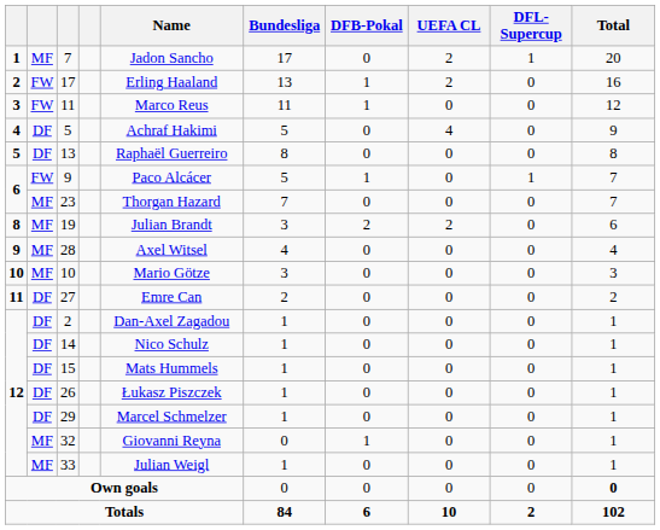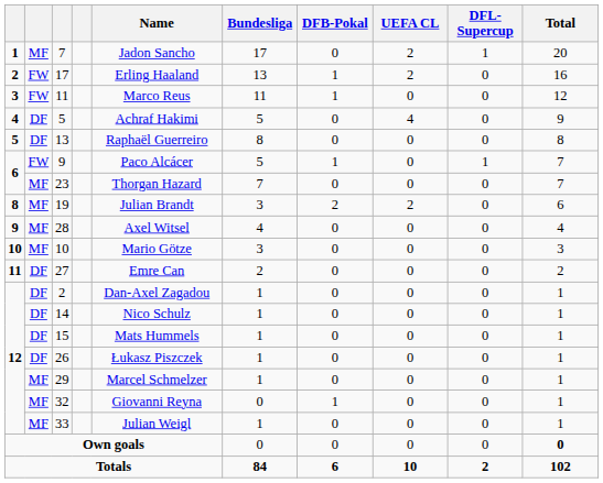 <table class="wikitable" style="text-align:center">
 <tr>
 <th width=15></th>
 <th width=15></th>
 <th width=15></th>
 <th width=15></th>
 <th width=145>Name</th>
 <th width=80><a href='#'>Bundesliga</a></th>
 <th width=80><a href='#'>DFB-Pokal</a></th>
 <th width=80><a href='#'>UEFA CL</a></th>
 <th width=80><a href='#'>DFL-Supercup</a></th>
 <th width=80>Total</th>
 </tr>
 <tr>
 <td><strong>1</strong></td>
 <td><a href='#'>MF</a></td>
 <td>7</td>
 <td></td>
 <td><a href='#'>Jadon Sancho</a></td>
 <td>17</td>
 <td>0</td>
 <td>2</td>
 <td>1</td>
 <td>20</td>
 </tr>
 <tr>
 <td><strong>2</strong></td>
 <td><a href='#'>FW</a></td>
 <td>17</td>
 <td></td>
 <td><a href='#'>Erling Haaland</a></td>
 <td>13</td>
 <td>1</td>
 <td>2</td>
 <td>0</td>
 <td>16</td>
 </tr>
 <tr>
 <td><strong>3</strong></td>
 <td><a href='#'>FW</a></td>
 <td>11</td>
 <td></td>
 <td><a href='#'>Marco Reus</a></td>
 <td>11</td>
 <td>1</td>
 <td>0</td>
 <td>0</td>
 <td>12</td>
 </tr>
 <tr>
 <td><strong>4</strong></td>
 <td><a href='#'>DF</a></td>
 <td>5</td>
 <td></td>
 <td><a href='#'>Achraf Hakimi</a></td>
 <td>5</td>
 <td>0</td>
 <td>4</td>
 <td>0</td>
 <td>9</td>
 </tr>
 <tr>
 <td><strong>5</strong></td>
 <td><a href='#'>DF</a></td>
 <td>13</td>
 <td></td>
 <td><a href='#'>Raphaël Guerreiro</a></td>
 <td>8</td>
 <td>0</td>
 <td>0</td>
 <td>0</td>
 <td>8</td>
 </tr>
 <tr>
 <td rowspan=2><strong>6</strong></td>
 <td><a href='#'>FW</a></td>
 <td>9</td>
 <td></td>
 <td><a href='#'>Paco Alcácer</a></td>
 <td>5</td>
 <td>1</td>
 <td>0</td>
 <td>1</td>
 <td>7</td>
 </tr>
 <tr>
 <td><a href='#'>MF</a></td>
 <td>23</td>
 <td></td>
 <td><a href='#'>Thorgan Hazard</a></td>
 <td>7</td>
 <td>0</td>
 <td>0</td>
 <td>0</td>
 <td>7</td>
 </tr>
 <tr>
 <td><strong>8</strong></td>
 <td><a href='#'>MF</a></td>
 <td>19</td>
 <td></td>
 <td><a href='#'>Julian Brandt</a></td>
 <td>3</td>
 <td>2</td>
 <td>2</td>
 <td>0</td>
 <td>6</td>
 </tr>
 <tr>
 <td><strong>9</strong></td>
 <td><a href='#'>MF</a></td>
 <td>28</td>
 <td></td>
 <td><a href='#'>Axel Witsel</a></td>
 <td>4</td>
 <td>0</td>
 <td>0</td>
 <td>0</td>
 <td>4</td>
 </tr>
 <tr>
 <td><strong>10</strong></td>
 <td><a href='#'>MF</a></td>
 <td>10</td>
 <td></td>
 <td><a href='#'>Mario Götze</a></td>
 <td>3</td>
 <td>0</td>
 <td>0</td>
 <td>0</td>
 <td>3</td>
 </tr>
 <tr>
 <td><strong>11</strong></td>
 <td><a href='#'>DF</a></td>
 <td>27</td>
 <td></td>
 <td><a href='#'>Emre Can</a></td>
 <td>2</td>
 <td>0</td>
 <td>0</td>
 <td>0</td>
 <td>2</td>
 </tr>
 <tr>
 <td rowspan=7><strong>12</strong></td>
 <td><a href='#'>DF</a></td>
 <td>2</td>
 <td></td>
 <td><a href='#'>Dan-Axel Zagadou</a></td>
 <td>1</td>
 <td>0</td>
 <td>0</td>
 <td>0</td>
 <td>1</td>
 </tr>
 <tr>
 <td><a href='#'>DF</a></td>
 <td>14</td>
 <td></td>
 <td><a href='#'>Nico Schulz</a></td>
 <td>1</td>
 <td>0</td>
 <td>0</td>
 <td>0</td>
 <td>1</td>
 </tr>
 <tr>
 <td><a href='#'>DF</a></td>
 <td>15</td>
 <td></td>
 <td><a href='#'>Mats Hummels</a></td>
 <td>1</td>
 <td>0</td>
 <td>0</td>
 <td>0</td>
 <td>1</td>
 </tr>
 <tr>
 <td><a href='#'>DF</a></td>
 <td>26</td>
 <td></td>
 <td><a href='#'>Łukasz Piszczek</a></td>
 <td>1</td>
 <td>0</td>
 <td>0</td>
 <td>0</td>
 <td>1</td>
 </tr>
 <tr>
-<td><a href='#'>DF</a></td>
+<td><a href='#'>MF</a></td>
 <td>29</td>
 <td></td>
 <td><a href='#'>Marcel Schmelzer</a></td>
 <td>1</td>
 <td>0</td>
 <td>0</td>
 <td>0</td>
 <td>1</td>
 </tr>
 <tr>
 <td><a href='#'>MF</a></td>
 <td>32</td>
 <td></td>
 <td><a href='#'>Giovanni Reyna</a></td>
 <td>0</td>
 <td>1</td>
 <td>0</td>
 <td>0</td>
 <td>1</td>
 </tr>
 <tr>
 <td><a href='#'>MF</a></td>
 <td>33</td>
 <td></td>
 <td><a href='#'>Julian Weigl</a></td>
 <td>1</td>
 <td>0</td>
 <td>0</td>
 <td>0</td>
 <td>1</td>
 </tr>
 <tr>
 <td colspan=5><strong>Own goals</strong></td>
 <td>0</td>
 <td>0</td>
 <td>0</td>
 <td>0</td>
 <td><strong>0</strong></td>
 </tr>
 <tr>
 <td colspan=5><strong>Totals</strong></td>
 <td><strong>84</strong></td>
 <td><strong>6</strong></td>
 <td><strong>10</strong></td>
 <td><strong>2</strong></td>
 <td><strong>102</strong></td>
 </tr>
 </table>
